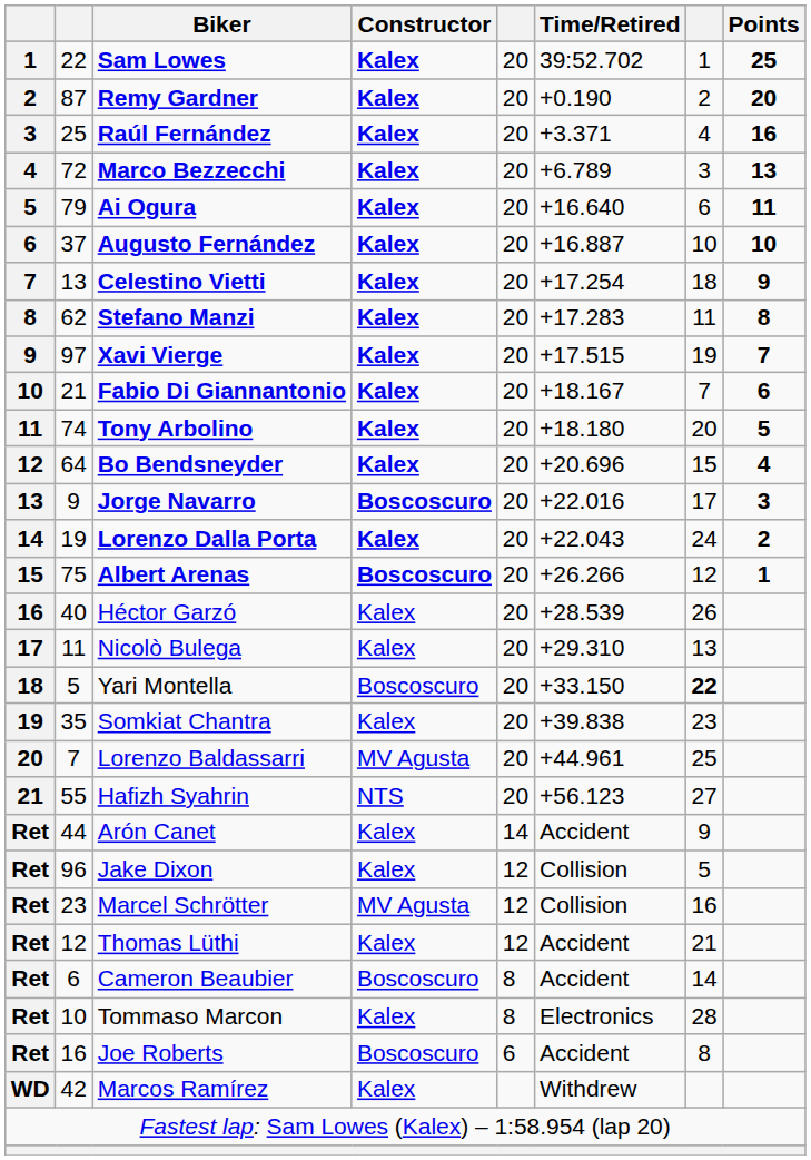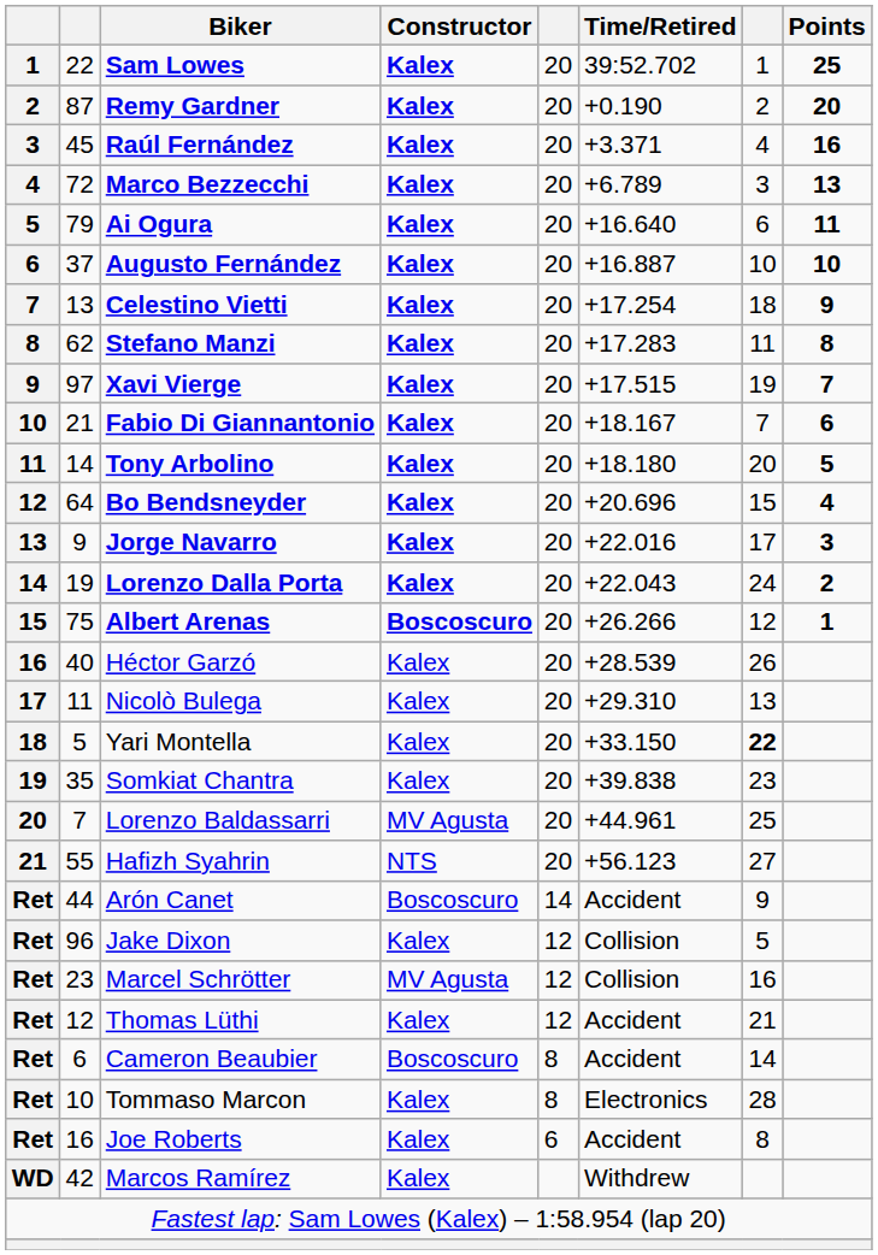 <table class="wikitable sortable" style="font-size: 85%;">
 <tr>
 <th scope="col"></th>
 <th scope="col"></th>
 <th scope="col">Biker</th>
 <th scope="col">Constructor</th>
 <th scope="col" class="unsortable"></th>
 <th scope="col" class="unsortable">Time/Retired</th>
 <th scope="col"></th>
 <th scope="col">Points</th>
 </tr>
 <tr>
 <th>1</th>
 <td align="center">22</td>
 <td data-sort-value="low"><strong> <a href='#'>Sam Lowes</a></strong></td>
 <td><strong><a href='#'>Kalex</a></strong></td>
 <td>20</td>
 <td>39:52.702</td>
 <td align="center">1</td>
 <td align="center"><strong>25</strong></td>
 </tr>
 <tr>
 <th>2</th>
 <td align="center">87</td>
 <td data-sort-value="gar"><strong> <a href='#'>Remy Gardner</a></strong></td>
 <td><strong><a href='#'>Kalex</a></strong></td>
 <td>20</td>
 <td>+0.190</td>
 <td align="center">2</td>
 <td align="center"><strong>20</strong></td>
 </tr>
 <tr>
 <th>3</th>
-<td align="center">25</td>
+<td align="center">45</td>
 <td data-sort-value="rfe"><strong> <a href='#'>Raúl Fernández</a></strong></td>
 <td><strong><a href='#'>Kalex</a></strong></td>
 <td>20</td>
 <td>+3.371</td>
 <td align="center">4</td>
 <td align="center"><strong>16</strong></td>
 </tr>
 <tr>
 <th>4</th>
 <td align="center">72</td>
 <td data-sort-value="bez"><strong> <a href='#'>Marco Bezzecchi</a></strong></td>
 <td><strong><a href='#'>Kalex</a></strong></td>
 <td>20</td>
 <td>+6.789</td>
 <td align="center">3</td>
 <td align="center"><strong>13</strong></td>
 </tr>
 <tr>
 <th>5</th>
 <td align="center">79</td>
 <td data-sort-value="ogu"><strong> <a href='#'>Ai Ogura</a></strong></td>
 <td><strong><a href='#'>Kalex</a></strong></td>
 <td>20</td>
 <td>+16.640</td>
 <td align="center">6</td>
 <td align="center"><strong>11</strong></td>
 </tr>
 <tr>
 <th>6</th>
 <td align="center">37</td>
 <td data-sort-value="afe"><strong> <a href='#'>Augusto Fernández</a></strong></td>
 <td><strong><a href='#'>Kalex</a></strong></td>
 <td>20</td>
 <td>+16.887</td>
 <td align="center">10</td>
 <td align="center"><strong>10</strong></td>
 </tr>
 <tr>
 <th>7</th>
 <td align="center">13</td>
 <td data-sort-value="vie"><strong> <a href='#'>Celestino Vietti</a></strong></td>
 <td><strong><a href='#'>Kalex</a></strong></td>
 <td>20</td>
 <td>+17.254</td>
 <td align="center">18</td>
 <td align="center"><strong>9</strong></td>
 </tr>
 <tr>
 <th>8</th>
 <td align="center">62</td>
 <td data-sort-value="man"><strong> <a href='#'>Stefano Manzi</a></strong></td>
 <td><strong><a href='#'>Kalex</a></strong></td>
 <td>20</td>
 <td>+17.283</td>
 <td align="center">11</td>
 <td align="center"><strong>8</strong></td>
 </tr>
 <tr>
 <th>9</th>
 <td align="center">97</td>
 <td data-sort-value="vie"><strong> <a href='#'>Xavi Vierge</a></strong></td>
 <td><strong><a href='#'>Kalex</a></strong></td>
 <td>20</td>
 <td>+17.515</td>
 <td align="center">19</td>
 <td align="center"><strong>7</strong></td>
 </tr>
 <tr>
 <th>10</th>
 <td align="center">21</td>
 <td data-sort-value="dgi"><strong> <a href='#'>Fabio Di Giannantonio</a></strong></td>
 <td><strong><a href='#'>Kalex</a></strong></td>
 <td>20</td>
 <td>+18.167</td>
 <td align="center">7</td>
 <td align="center"><strong>6</strong></td>
 </tr>
 <tr>
 <th>11</th>
-<td align="center">74</td>
+<td align="center">14</td>
 <td data-sort-value="arb"><strong> <a href='#'>Tony Arbolino</a></strong></td>
 <td><strong><a href='#'>Kalex</a></strong></td>
 <td>20</td>
 <td>+18.180</td>
 <td align="center">20</td>
 <td align="center"><strong>5</strong></td>
 </tr>
 <tr>
 <th>12</th>
 <td align="center">64</td>
 <td data-sort-value="ben"><strong> <a href='#'>Bo Bendsneyder</a></strong></td>
 <td><strong><a href='#'>Kalex</a></strong></td>
 <td>20</td>
 <td>+20.696</td>
 <td align="center">15</td>
 <td align="center"><strong>4</strong></td>
 </tr>
 <tr>
 <th>13</th>
 <td align="center">9</td>
 <td data-sort-value="nav"><strong> <a href='#'>Jorge Navarro</a></strong></td>
-<td><strong><a href='#'>Boscoscuro</a></strong></td>
+<td><strong><a href='#'>Kalex</a></strong></td>
 <td>20</td>
 <td>+22.016</td>
 <td align="center">17</td>
 <td align="center"><strong>3</strong></td>
 </tr>
 <tr>
 <th>14</th>
 <td align="center">19</td>
 <td data-sort-value="dpo"><strong> <a href='#'>Lorenzo Dalla Porta</a></strong></td>
 <td><strong><a href='#'>Kalex</a></strong></td>
 <td>20</td>
 <td>+22.043</td>
 <td align="center">24</td>
 <td align="center"><strong>2</strong></td>
 </tr>
 <tr>
 <th>15</th>
 <td align="center">75</td>
 <td data-sort-value="are"><strong> <a href='#'>Albert Arenas</a></strong></td>
 <td><strong><a href='#'>Boscoscuro</a></strong></td>
 <td>20</td>
 <td>+26.266</td>
 <td align="center">12</td>
 <td align="center"><strong>1</strong></td>
 </tr>
 <tr>
 <th>16</th>
 <td align="center">40</td>
 <td data-sort-value="gar"> <a href='#'>Héctor Garzó</a></td>
 <td><a href='#'>Kalex</a></td>
 <td>20</td>
 <td>+28.539</td>
 <td align="center">26</td>
 <td></td>
 </tr>
 <tr>
 <th>17</th>
 <td align="center">11</td>
 <td data-sort-value="bul"> <a href='#'>Nicolò Bulega</a></td>
 <td><a href='#'>Kalex</a></td>
 <td>20</td>
 <td>+29.310</td>
 <td align="center">13</td>
 <td></td>
 </tr>
 <tr>
 <th>18</th>
 <td align="center">5</td>
 <td data-sort-value="mon"> Yari Montella</td>
-<td><a href='#'>Boscoscuro</a></td>
+<td><a href='#'>Kalex</a></td>
 <td>20</td>
 <td>+33.150</td>
 <td align="center"><strong>22</strong></td>
 <td></td>
 </tr>
 <tr>
 <th>19</th>
 <td align="center">35</td>
 <td data-sort-value="cha"> <a href='#'>Somkiat Chantra</a></td>
 <td><a href='#'>Kalex</a></td>
 <td>20</td>
 <td>+39.838</td>
 <td align="center">23</td>
 <td></td>
 </tr>
 <tr>
 <th>20</th>
 <td align="center">7</td>
 <td data-sort-value="bal"> <a href='#'>Lorenzo Baldassarri</a></td>
 <td><a href='#'>MV Agusta</a></td>
 <td>20</td>
 <td>+44.961</td>
 <td align="center">25</td>
 <td></td>
 </tr>
 <tr>
 <th>21</th>
 <td align="center">55</td>
 <td data-sort-value="sya"> <a href='#'>Hafizh Syahrin</a></td>
 <td><a href='#'>NTS</a></td>
 <td>20</td>
 <td>+56.123</td>
 <td align="center">27</td>
 <td></td>
 </tr>
 <tr>
 <th>Ret</th>
 <td align="center">44</td>
 <td data-sort-value="can"> <a href='#'>Arón Canet</a></td>
-<td><a href='#'>Kalex</a></td>
+<td><a href='#'>Boscoscuro</a></td>
 <td>14</td>
 <td>Accident</td>
 <td align="center">9</td>
 <td></td>
 </tr>
 <tr>
 <th>Ret</th>
 <td align="center">96</td>
 <td data-sort-value="dix"> <a href='#'>Jake Dixon</a></td>
 <td><a href='#'>Kalex</a></td>
 <td>12</td>
 <td>Collision</td>
 <td align="center">5</td>
 <td></td>
 </tr>
 <tr>
 <th>Ret</th>
 <td align="center">23</td>
 <td data-sort-value="sch"> <a href='#'>Marcel Schrötter</a></td>
 <td><a href='#'>MV Agusta</a></td>
 <td>12</td>
 <td>Collision</td>
 <td align="center">16</td>
 <td></td>
 </tr>
 <tr>
 <th>Ret</th>
 <td align="center">12</td>
 <td data-sort-value="lüt"> <a href='#'>Thomas Lüthi</a></td>
 <td><a href='#'>Kalex</a></td>
 <td>12</td>
 <td>Accident</td>
 <td align="center">21</td>
 <td></td>
 </tr>
 <tr>
 <th>Ret</th>
 <td align="center">6</td>
 <td data-sort-value="bea"> <a href='#'>Cameron Beaubier</a></td>
 <td><a href='#'>Boscoscuro</a></td>
 <td>8</td>
 <td>Accident</td>
 <td align="center">14</td>
 <td></td>
 </tr>
 <tr>
 <th>Ret</th>
 <td align="center">10</td>
 <td data-sort-value="mar"> Tommaso Marcon</td>
 <td><a href='#'>Kalex</a></td>
 <td>8</td>
 <td>Electronics</td>
 <td align="center">28</td>
 <td></td>
 </tr>
 <tr>
 <th>Ret</th>
 <td align="center">16</td>
 <td data-sort-value="rob"> <a href='#'>Joe Roberts</a></td>
-<td><a href='#'>Boscoscuro</a></td>
+<td><a href='#'>Kalex</a></td>
 <td>6</td>
 <td>Accident</td>
 <td align="center">8</td>
 <td></td>
 </tr>
 <tr>
 <th>WD</th>
 <td align="center">42</td>
 <td data-sort-value="ram"> <a href='#'>Marcos Ramírez</a></td>
 <td><a href='#'>Kalex</a></td>
 <td></td>
 <td>Withdrew</td>
 <td></td>
 <td></td>
 </tr>
 <tr class="sortbottom">
 <td colspan="8" align="center"><em><a href='#'>Fastest lap</a>:  </em><a href='#'>Sam Lowes</a> (<a href='#'>Kalex</a>) – 1:58.954 (lap 20)</td>
 </tr>
 <tr>
 <th colspan=8></th>
 </tr>
 </table>
